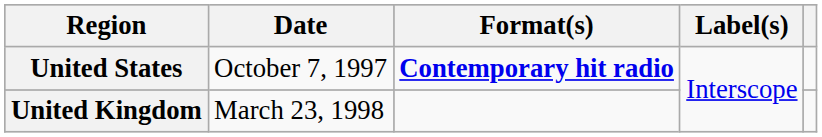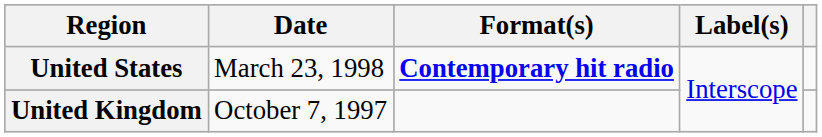 <table class="wikitable plainrowheaders">
 <tr>
 <th scope="col">Region</th>
 <th scope="col">Date</th>
 <th scope="col">Format(s)</th>
 <th scope="col">Label(s)</th>
 <th scope="col"></th>
 </tr>
 <tr>
 <th scope="row">United States</th>
-<td>October 7, 1997</td>
+<td>March 23, 1998</td>
 <td><strong><a href='#'>Contemporary hit radio</a></strong></td>
 <td rowspan="2"><a href='#'>Interscope</a></td>
 <td></td>
 </tr>
 <tr>
 <th scope="row">United Kingdom</th>
-<td>March 23, 1998</td>
+<td>October 7, 1997</td>
 <td></td>
 <td></td>
 </tr>
 </table>
